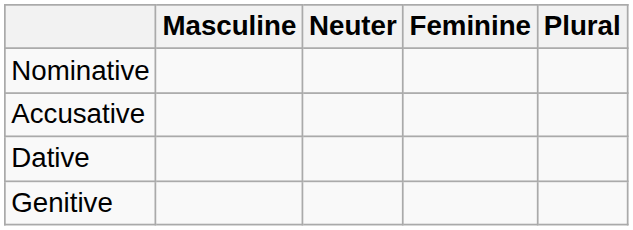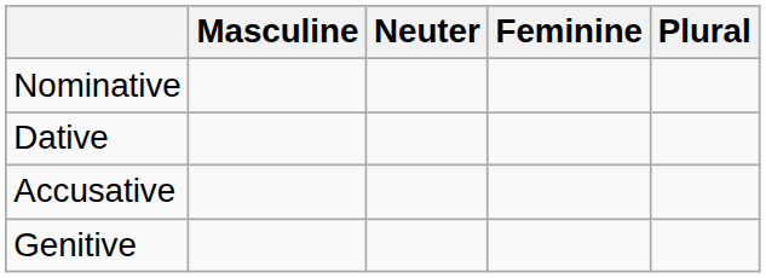 <table class="wikitable">
 <tr>
 <th></th>
 <th>Masculine</th>
 <th>Neuter</th>
 <th>Feminine</th>
 <th>Plural</th>
 </tr>
 <tr>
 <td>Nominative</td>
 <td></td>
 <td></td>
 <td></td>
 <td></td>
 </tr>
 <tr>
-<td>Accusative</td>
+<td>Dative</td>
 <td></td>
 <td></td>
 <td></td>
 <td></td>
 </tr>
 <tr>
-<td>Dative</td>
+<td>Accusative</td>
 <td></td>
 <td></td>
 <td></td>
 <td></td>
 </tr>
 <tr>
 <td>Genitive</td>
 <td></td>
 <td></td>
 <td></td>
 <td></td>
 </tr>
 </table>
